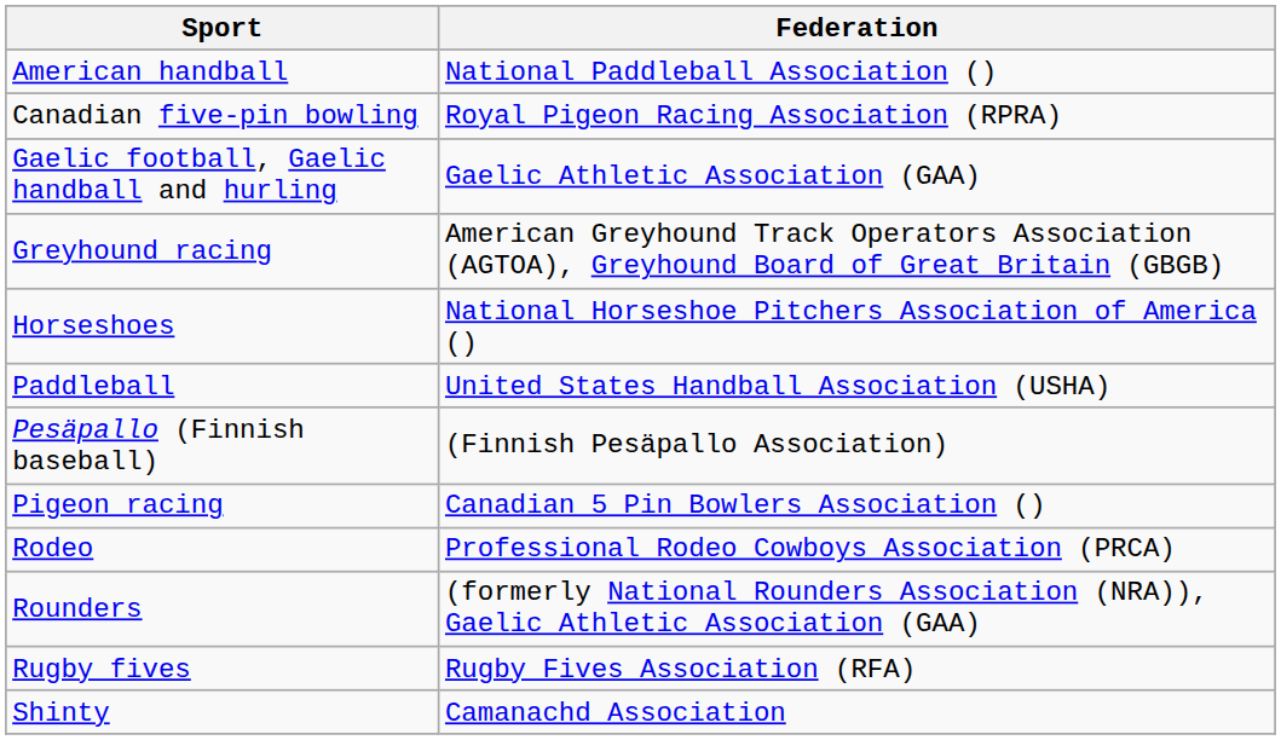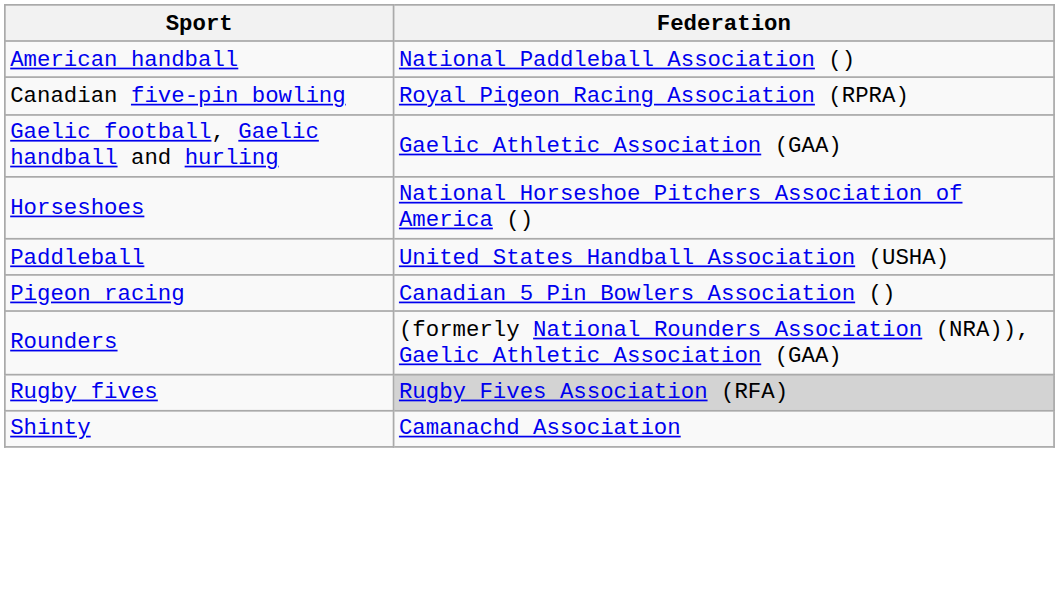 <table class="wikitable sortable">
 <tr>
 <th>Sport</th>
 <th>Federation</th>
 </tr>
 <tr>
 <td><a href='#'>American handball</a></td>
 <td><a href='#'>National Paddleball Association</a> ()</td>
 </tr>
 <tr>
 <td>Canadian <a href='#'>five-pin bowling</a></td>
 <td><a href='#'>Royal Pigeon Racing Association</a> (RPRA)</td>
 </tr>
 <tr>
 <td><a href='#'>Gaelic football</a>, <a href='#'>Gaelic handball</a> and <a href='#'>hurling</a></td>
 <td><a href='#'>Gaelic Athletic Association</a> (GAA)</td>
 </tr>
 <tr>
-<td><a href='#'>Greyhound racing</a></td>
-<td>American Greyhound Track Operators Association (AGTOA), <a href='#'>Greyhound Board of Great Britain</a> (GBGB)</td>
-</tr>
-<tr>
 <td><a href='#'>Horseshoes</a></td>
 <td><a href='#'>National Horseshoe Pitchers Association of America</a> ()</td>
 </tr>
 <tr>
 <td><a href='#'>Paddleball</a></td>
 <td><a href='#'>United States Handball Association</a> (USHA)</td>
 </tr>
 <tr>
-<td><em><a href='#'>Pesäpallo</a></em> (Finnish baseball)</td>
-<td> (Finnish Pesäpallo Association)</td>
-</tr>
-<tr>
 <td><a href='#'>Pigeon racing</a></td>
 <td><a href='#'>Canadian 5 Pin Bowlers Association</a> ()</td>
-</tr>
-<tr>
-<td><a href='#'>Rodeo</a></td>
-<td><a href='#'>Professional Rodeo Cowboys Association</a> (PRCA)</td>
 </tr>
 <tr>
 <td><a href='#'>Rounders</a></td>
 <td> (formerly <a href='#'>National Rounders Association</a> (NRA)), <a href='#'>Gaelic Athletic Association</a> (GAA)</td>
 </tr>
 <tr>
 <td><a href='#'>Rugby fives</a></td>
-<td><a href='#'>Rugby Fives Association</a> (RFA)</td>
+<td style="background: lightgrey;"><a href='#'>Rugby Fives Association</a> (RFA)</td>
 </tr>
 <tr>
 <td><a href='#'>Shinty</a></td>
 <td><a href='#'>Camanachd Association</a></td>
 </tr>
 </table>
